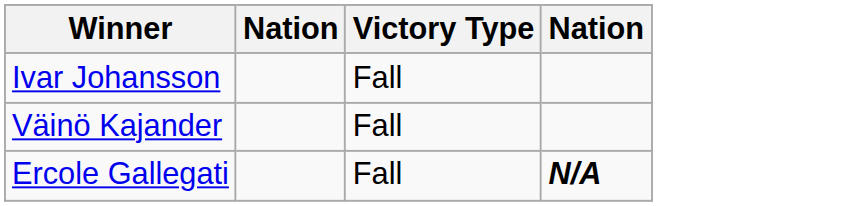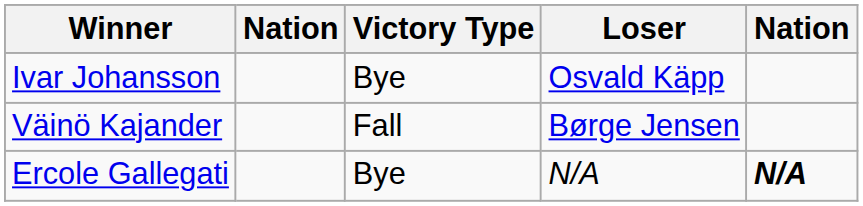 <table class="wikitable sortable" style="text-align:left;">
 <tr>
 <th>Winner</th>
 <th>Nation</th>
 <th>Victory Type</th>
+<th>Loser</th>
 <th>Nation</th>
 </tr>
 <tr>
 <td><a href='#'>Ivar Johansson</a></td>
 <td></td>
-<td>Fall</td>
+<td>Bye</td>
+<td><a href='#'>Osvald Käpp</a></td>
 <td></td>
 </tr>
 <tr>
 <td><a href='#'>Väinö Kajander</a></td>
 <td></td>
 <td>Fall</td>
+<td><a href='#'>Børge Jensen</a></td>
 <td></td>
 </tr>
 <tr>
 <td><a href='#'>Ercole Gallegati</a></td>
 <td></td>
-<td>Fall</td>
+<td>Bye</td>
+<td><em>N/A</em></td>
 <td><strong><em>N/A</em></strong></td>
 </tr>
 </table>
